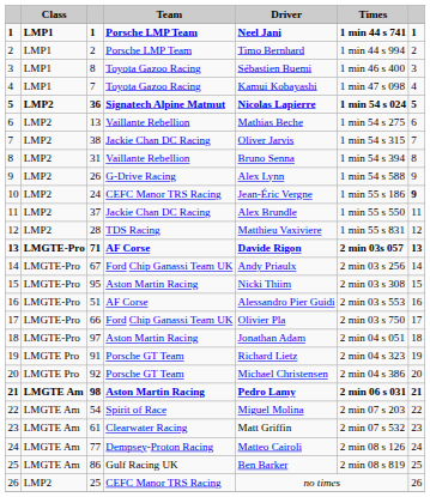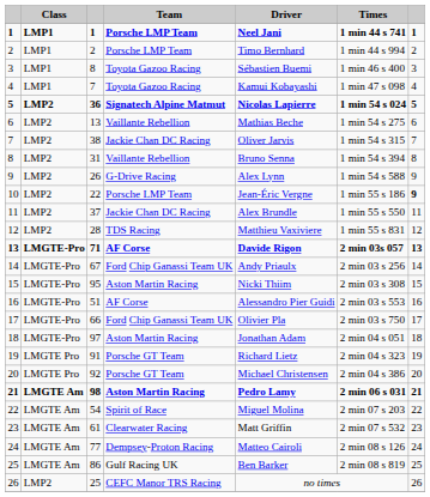 <table class="wikitable alternance" style="font-size:95%;">
 <tr>
 <th scope=col style="background-color:#CCCCCC;"></th>
 <th scope=col style="background-color:#CCCCCC;">Class</th>
 <th scope=col style="background-color:#CCCCCC;"></th>
 <th scope=col style="background-color:#CCCCCC;">Team</th>
 <th scope=col style="background-color:#CCCCCC;">Driver</th>
 <th scope=col style="background-color:#CCCCCC;">Times</th>
 <th scope=col style="background-color:#CCCCCC;"></th>
 </tr>
 <tr>
 </tr>
 <tr style="font-weight:bold">
 <td>1</td>
 <td>LMP1</td>
 <td>1</td>
 <td> <a href='#'>Porsche LMP Team</a></td>
 <td> <a href='#'>Neel Jani</a></td>
 <td>1 min 44 s 741</td>
 <td>1</td>
 </tr>
 <tr>
 <td>2</td>
 <td>LMP1</td>
 <td>2</td>
 <td> <a href='#'>Porsche LMP Team</a></td>
 <td> <a href='#'>Timo Bernhard</a></td>
 <td>1 min 44 s 994</td>
 <td>2</td>
 </tr>
 <tr>
 <td>3</td>
 <td>LMP1</td>
 <td>8</td>
 <td> <a href='#'>Toyota Gazoo Racing</a></td>
 <td> <a href='#'>Sébastien Buemi</a></td>
 <td>1 min 46 s 400</td>
 <td>3</td>
 </tr>
 <tr>
 <td>4</td>
 <td>LMP1</td>
 <td>7</td>
 <td> <a href='#'>Toyota Gazoo Racing</a></td>
 <td> <a href='#'>Kamui Kobayashi</a></td>
 <td>1 min 47 s 098</td>
 <td>4</td>
 </tr>
 <tr style="font-weight:bold">
 <td>5</td>
 <td>LMP2</td>
 <td>36</td>
 <td> <a href='#'>Signatech Alpine Matmut</a></td>
 <td> <a href='#'>Nicolas Lapierre</a></td>
 <td>1 min 54 s 024</td>
 <td>5</td>
 </tr>
 <tr>
 <td>6</td>
 <td>LMP2</td>
 <td>13</td>
 <td> <a href='#'>Vaillante Rebellion</a></td>
 <td> <a href='#'>Mathias Beche</a></td>
 <td>1 min 54 s 275</td>
 <td>6</td>
 </tr>
 <tr>
 <td>7</td>
 <td>LMP2</td>
 <td>38</td>
 <td> <a href='#'>Jackie Chan DC Racing</a></td>
 <td> <a href='#'>Oliver Jarvis</a></td>
 <td>1 min 54 s 315</td>
 <td>7</td>
 </tr>
 <tr>
 <td>8</td>
 <td>LMP2</td>
 <td>31</td>
 <td> <a href='#'>Vaillante Rebellion</a></td>
 <td> <a href='#'>Bruno Senna</a></td>
 <td>1 min 54 s 394</td>
 <td>8</td>
 </tr>
 <tr>
 <td>9</td>
 <td>LMP2</td>
 <td>26</td>
 <td> <a href='#'>G-Drive Racing</a></td>
 <td> <a href='#'>Alex Lynn</a></td>
 <td>1 min 54 s 588</td>
 <td>9</td>
 </tr>
 <tr>
 <td>10</td>
 <td>LMP2</td>
-<td>24</td>
-<td> <a href='#'>CEFC Manor TRS Racing</a></td>
+<td>22</td>
+<td> <a href='#'>Porsche LMP Team</a></td>
 <td> <a href='#'>Jean-Éric Vergne</a></td>
 <td>1 min 55 s 186</td>
 <td><strong>9</strong></td>
 </tr>
 <tr>
 <td>11</td>
 <td>LMP2</td>
 <td>37</td>
 <td> <a href='#'>Jackie Chan DC Racing</a></td>
 <td> <a href='#'>Alex Brundle</a></td>
 <td>1 min 55 s 550</td>
 <td>11</td>
 </tr>
 <tr>
 <td>12</td>
 <td>LMP2</td>
 <td>28</td>
 <td> <a href='#'>TDS Racing</a></td>
 <td> <a href='#'>Matthieu Vaxiviere</a></td>
 <td>1 min 55 s 831</td>
 <td>12</td>
 </tr>
 <tr style="font-weight:bold">
 <td>13</td>
 <td>LMGTE-Pro</td>
 <td>71</td>
 <td> <a href='#'>AF Corse</a></td>
 <td> <a href='#'>Davide Rigon</a></td>
 <td>2 min 03s 057</td>
 <td>13</td>
 </tr>
 <tr>
 <td>14</td>
 <td>LMGTE-Pro</td>
 <td>67</td>
 <td> <a href='#'>Ford</a> <a href='#'>Chip Ganassi Team UK</a></td>
 <td> <a href='#'>Andy Priaulx</a></td>
 <td>2 min 03 s 256</td>
 <td>14</td>
 </tr>
 <tr>
 <td>15</td>
 <td>LMGTE-Pro</td>
 <td>95</td>
 <td> <a href='#'>Aston Martin Racing</a></td>
 <td> <a href='#'>Nicki Thiim</a></td>
 <td>2 min 03 s 308</td>
 <td>15</td>
 </tr>
 <tr>
 <td>16</td>
 <td>LMGTE-Pro</td>
 <td>51</td>
 <td> <a href='#'>AF Corse</a></td>
 <td> <a href='#'>Alessandro Pier Guidi</a></td>
 <td>2 min 03 s 553</td>
 <td>16</td>
 </tr>
 <tr>
 <td>17</td>
 <td>LMGTE-Pro</td>
 <td>66</td>
 <td> <a href='#'>Ford</a> <a href='#'>Chip Ganassi Team UK</a></td>
 <td> <a href='#'>Olivier Pla</a></td>
 <td>2 min 03 s 750</td>
 <td>17</td>
 </tr>
 <tr>
 <td>18</td>
 <td>LMGTE-Pro</td>
 <td>97</td>
 <td> <a href='#'>Aston Martin Racing</a></td>
 <td> <a href='#'>Jonathan Adam</a></td>
 <td>2 min 04 s 051</td>
 <td>18</td>
 </tr>
 <tr>
 <td>19</td>
 <td>LMGTE Pro</td>
 <td>91</td>
 <td> <a href='#'>Porsche GT Team</a></td>
 <td> <a href='#'>Richard Lietz</a></td>
 <td>2 min 04 s 323</td>
 <td>19</td>
 </tr>
 <tr>
 <td>20</td>
 <td>LMGTE Pro</td>
 <td>92</td>
 <td> <a href='#'>Porsche GT Team</a></td>
 <td> <a href='#'>Michael Christensen</a></td>
 <td>2 min 04 s 386</td>
 <td>20</td>
 </tr>
 <tr style="font-weight:bold">
 <td>21</td>
 <td>LMGTE Am</td>
 <td>98</td>
 <td> <a href='#'>Aston Martin Racing</a></td>
 <td> <a href='#'>Pedro Lamy</a></td>
 <td>2 min 06 s 031</td>
 <td>21</td>
 </tr>
 <tr>
 <td>22</td>
 <td>LMGTE Am</td>
 <td>54</td>
 <td> <a href='#'>Spirit of Race</a></td>
 <td> <a href='#'>Miguel Molina</a></td>
 <td>2 min 07 s 203</td>
 <td>22</td>
 </tr>
 <tr>
 <td>23</td>
 <td>LMGTE Am</td>
 <td>61</td>
 <td> <a href='#'>Clearwater Racing</a></td>
 <td> Matt Griffin</td>
 <td>2 min 07 s 532</td>
 <td>23</td>
 </tr>
 <tr>
 <td>24</td>
 <td>LMGTE Am</td>
 <td>77</td>
 <td> <a href='#'>Dempsey</a>-<a href='#'>Proton Racing</a></td>
 <td> <a href='#'>Matteo Cairoli</a></td>
 <td>2 min 08 s 126</td>
 <td>24</td>
 </tr>
 <tr>
 <td>25</td>
 <td>LMGTE Am</td>
 <td>86</td>
 <td> Gulf Racing UK</td>
 <td> <a href='#'>Ben Barker</a></td>
 <td>2 min 08 s 819</td>
 <td>25</td>
 </tr>
 <tr>
 <td>26</td>
 <td>LMP2</td>
 <td>25</td>
 <td> <a href='#'>CEFC Manor TRS Racing</a></td>
 <td colspan="2" align="center"><em>no times</em></td>
 <td>26</td>
 </tr>
 <tr>
 </tr>
 </table>
